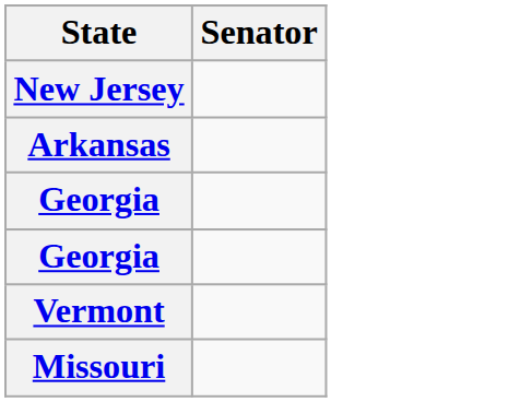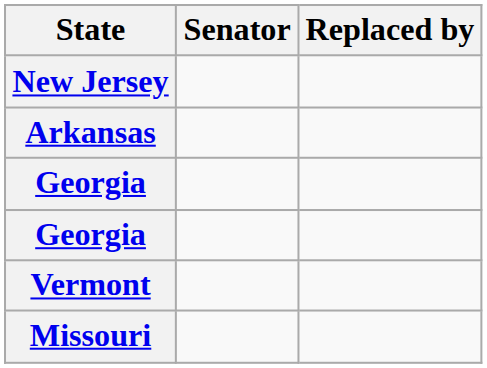 <table class="wikitable sortable plainrowheaders">
 <tr>
 <th scope="col">State</th>
 <th scope="col">Senator</th>
+<th scope="col">Replaced by</th>
 </tr>
 <tr>
 <th><a href='#'>New Jersey</a></th>
+<td></td>
 <td></td>
 </tr>
 <tr>
 <th><a href='#'>Arkansas</a></th>
 <td></td>
-</tr>
-<tr>
-<th><a href='#'>Georgia</a></th>
 <td></td>
 </tr>
 <tr>
 <th><a href='#'>Georgia</a></th>
 <td></td>
+<td></td>
+</tr>
+<tr>
+<th><a href='#'>Georgia</a></th>
+<td></td>
+<td></td>
 </tr>
 <tr>
 <th><a href='#'>Vermont</a></th>
+<td></td>
 <td></td>
 </tr>
 <tr>
 <th><a href='#'>Missouri</a></th>
 <td></td>
+<td></td>
 </tr>
 </table>
